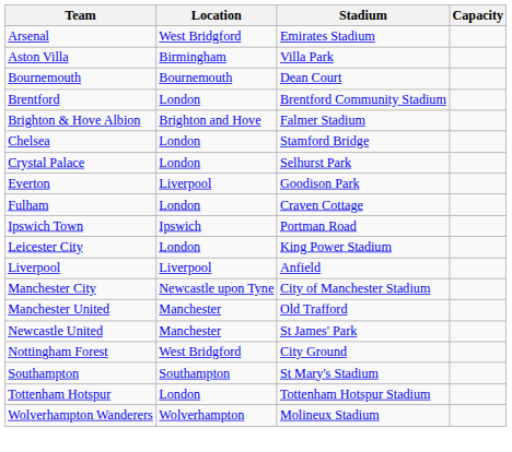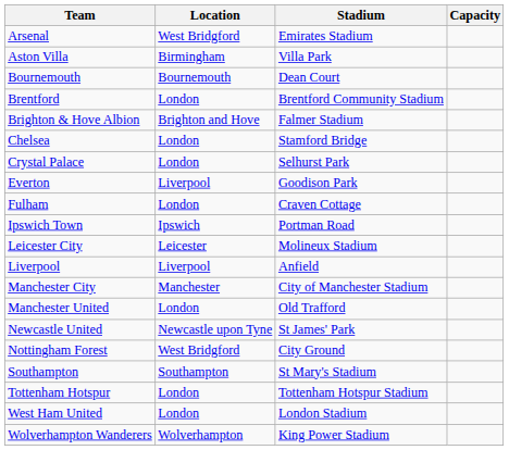 <table class="wikitable sortable">
 <tr>
 <th>Team</th>
 <th>Location</th>
 <th>Stadium</th>
 <th>Capacity</th>
 </tr>
 <tr>
 <td><a href='#'>Arsenal</a></td>
 <td><a href='#'>West Bridgford</a></td>
 <td><a href='#'>Emirates Stadium</a></td>
 <td style="text-align:center"></td>
 </tr>
 <tr>
 <td><a href='#'>Aston Villa</a></td>
 <td><a href='#'>Birmingham</a></td>
 <td><a href='#'>Villa Park</a></td>
 <td style="text-align:center"></td>
 </tr>
 <tr>
 <td><a href='#'>Bournemouth</a></td>
 <td><a href='#'>Bournemouth</a></td>
 <td><a href='#'>Dean Court</a></td>
 <td style="text-align:center"></td>
 </tr>
 <tr>
 <td><a href='#'>Brentford</a></td>
 <td><a href='#'>London</a> </td>
 <td><a href='#'>Brentford Community Stadium</a></td>
 <td style="text-align:center"></td>
 </tr>
 <tr>
 <td><a href='#'>Brighton & Hove Albion</a></td>
 <td><a href='#'>Brighton and Hove</a></td>
 <td><a href='#'>Falmer Stadium</a></td>
 <td style="text-align:center"></td>
 </tr>
 <tr>
 <td><a href='#'>Chelsea</a></td>
 <td><a href='#'>London</a> </td>
 <td><a href='#'>Stamford Bridge</a></td>
 <td style="text-align:center"></td>
 </tr>
 <tr>
 <td><a href='#'>Crystal Palace</a></td>
 <td><a href='#'>London</a> </td>
 <td><a href='#'>Selhurst Park</a></td>
 <td style="text-align:center"></td>
 </tr>
 <tr>
 <td><a href='#'>Everton</a></td>
 <td data-sort-value="Liverpool Walton"><a href='#'>Liverpool</a> </td>
 <td><a href='#'>Goodison Park</a></td>
 <td style="text-align:center"></td>
 </tr>
 <tr>
 <td><a href='#'>Fulham</a></td>
 <td><a href='#'>London</a> </td>
 <td><a href='#'>Craven Cottage</a></td>
 <td style="text-align:center"></td>
 </tr>
 <tr>
 <td><a href='#'>Ipswich Town</a></td>
 <td><a href='#'>Ipswich</a></td>
 <td><a href='#'>Portman Road</a></td>
 <td style="text-align:center"></td>
 </tr>
 <tr>
 <td><a href='#'>Leicester City</a></td>
-<td><a href='#'>London</a> </td>
-<td><a href='#'>King Power Stadium</a></td>
+<td><a href='#'>Leicester</a></td>
+<td><a href='#'>Molineux Stadium</a></td>
 <td style="text-align:center"></td>
 </tr>
 <tr>
 <td><a href='#'>Liverpool</a></td>
 <td><a href='#'>Liverpool</a> </td>
 <td><a href='#'>Anfield</a></td>
 <td style="text-align:center"></td>
 </tr>
 <tr>
 <td><a href='#'>Manchester City</a></td>
-<td><a href='#'>Newcastle upon Tyne</a></td>
+<td><a href='#'>Manchester</a> </td>
 <td><a href='#'>City of Manchester Stadium</a></td>
 <td style="text-align:center"></td>
 </tr>
 <tr>
 <td><a href='#'>Manchester United</a></td>
-<td><a href='#'>Manchester</a> </td>
+<td><a href='#'>London</a> </td>
 <td><a href='#'>Old Trafford</a></td>
 <td style="text-align:center"></td>
 </tr>
 <tr>
 <td><a href='#'>Newcastle United</a></td>
-<td><a href='#'>Manchester</a> </td>
+<td><a href='#'>Newcastle upon Tyne</a></td>
 <td><a href='#'>St James' Park</a></td>
 <td style="text-align:center"></td>
 </tr>
 <tr>
 <td><a href='#'>Nottingham Forest</a></td>
 <td><a href='#'>West Bridgford</a></td>
 <td><a href='#'>City Ground</a></td>
 <td style="text-align:center"></td>
 </tr>
 <tr>
 <td><a href='#'>Southampton</a></td>
 <td><a href='#'>Southampton</a></td>
 <td><a href='#'>St Mary's Stadium</a></td>
 <td style="text-align:center"></td>
 </tr>
 <tr>
 <td><a href='#'>Tottenham Hotspur</a></td>
 <td><a href='#'>London</a> </td>
 <td><a href='#'>Tottenham Hotspur Stadium</a></td>
 <td style="text-align:center"></td>
 </tr>
 <tr>
+<td><a href='#'>West Ham United</a></td>
+<td><a href='#'>London</a> </td>
+<td><a href='#'>London Stadium</a></td>
+<td style="text-align:center"></td>
+</tr>
+<tr>
 <td><a href='#'>Wolverhampton Wanderers</a></td>
 <td><a href='#'>Wolverhampton</a></td>
-<td><a href='#'>Molineux Stadium</a></td>
+<td><a href='#'>King Power Stadium</a></td>
 <td style="text-align:center"></td>
 </tr>
 </table>
